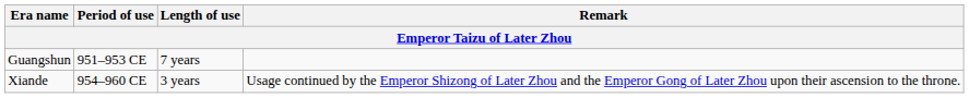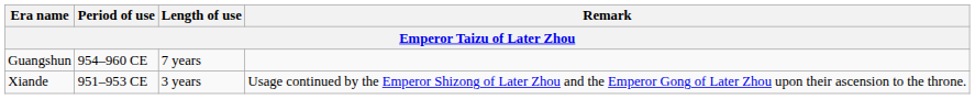 <table class="wikitable">
 <tr>
 <th>Era name</th>
 <th>Period of use</th>
 <th>Length of use</th>
 <th>Remark</th>
 </tr>
 <tr>
 <th colspan="4"><a href='#'>Emperor Taizu of Later Zhou</a><br></th>
 </tr>
 <tr>
 <td>Guangshun<br></td>
-<td>951–953 CE</td>
+<td>954–960 CE</td>
 <td>7 years</td>
 <td></td>
 </tr>
 <tr>
 <td>Xiande<br></td>
-<td>954–960 CE</td>
+<td>951–953 CE</td>
 <td>3 years</td>
 <td>Usage continued by the <a href='#'>Emperor Shizong of Later Zhou</a> and the <a href='#'>Emperor Gong of Later Zhou</a> upon their ascension to the throne. </td>
 </tr>
 </table>
